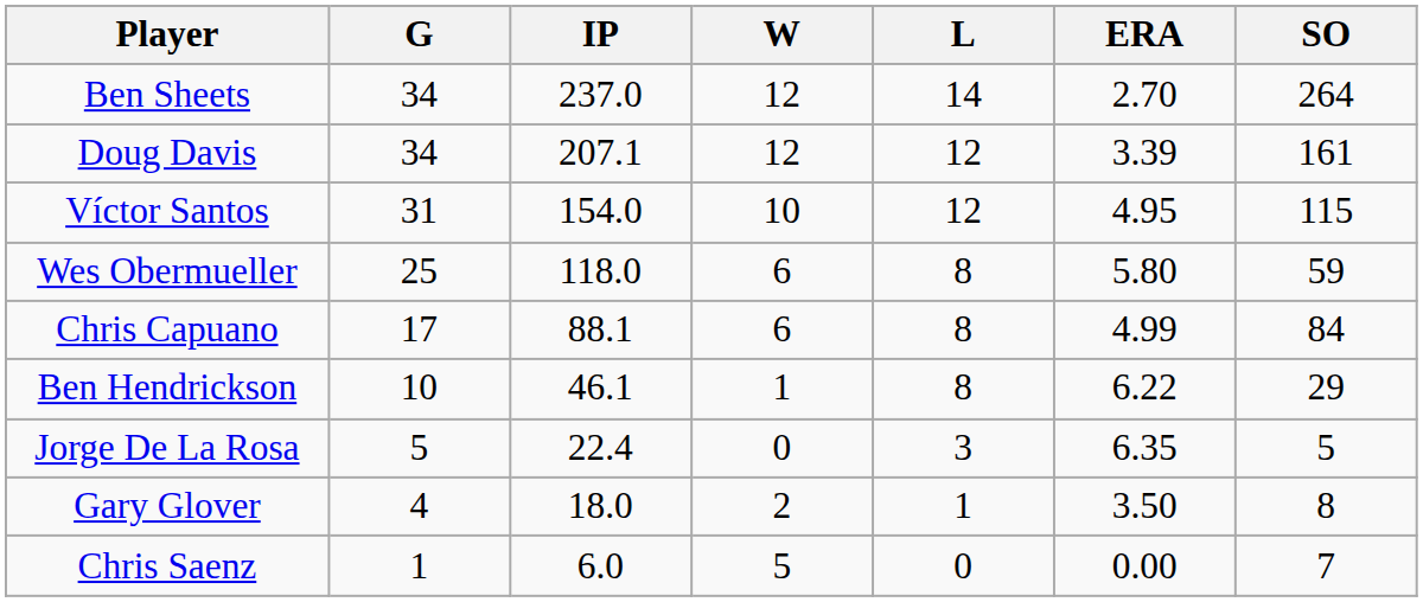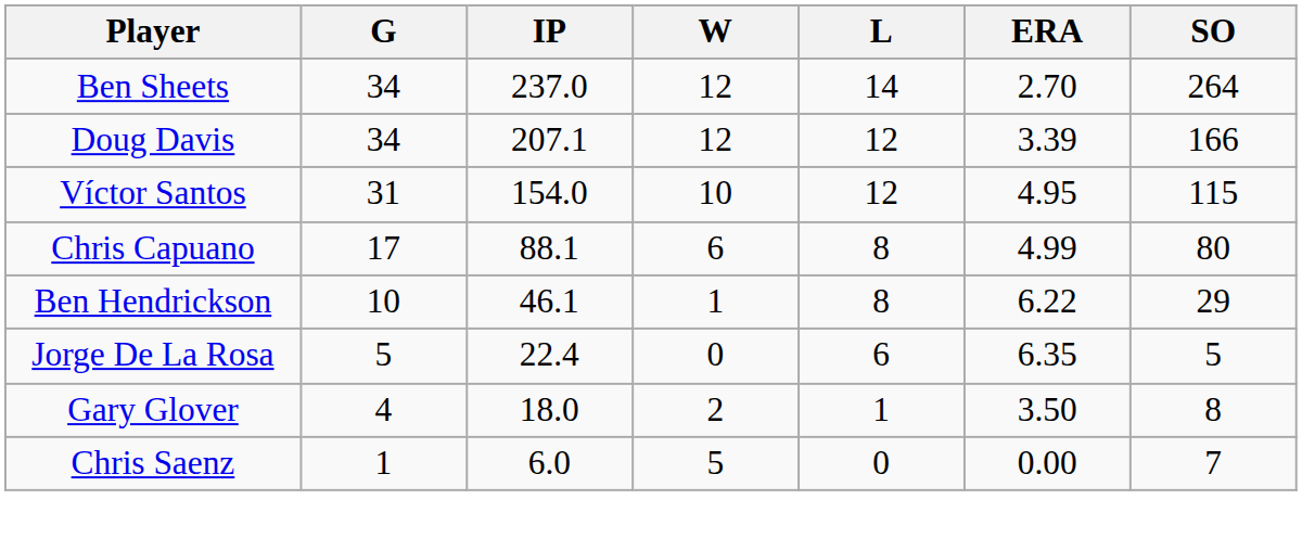 <table class="wikitable sortable">
 <tr>
 <th bgcolor="#DDDDFF" width="16%">Player</th>
 <th bgcolor="#DDDDFF" width="9%">G</th>
 <th bgcolor="#DDDDFF" width="9%">IP</th>
 <th bgcolor="#DDDDFF" width="9%">W</th>
 <th bgcolor="#DDDDFF" width="9%">L</th>
 <th bgcolor="#DDDDFF" width="9%">ERA</th>
 <th bgcolor="#DDDDFF" width="9%">SO</th>
 </tr>
 <tr align=center>
 <td><a href='#'>Ben Sheets</a></td>
 <td>34</td>
 <td>237.0</td>
 <td>12</td>
 <td>14</td>
 <td>2.70</td>
 <td>264</td>
 </tr>
 <tr align=center>
 <td><a href='#'>Doug Davis</a></td>
 <td>34</td>
 <td>207.1</td>
 <td>12</td>
 <td>12</td>
 <td>3.39</td>
-<td>161</td>
+<td>166</td>
 </tr>
 <tr align=center>
 <td><a href='#'>Víctor Santos</a></td>
 <td>31</td>
 <td>154.0</td>
 <td>10</td>
 <td>12</td>
 <td>4.95</td>
 <td>115</td>
 </tr>
 <tr align=center>
-<td><a href='#'>Wes Obermueller</a></td>
-<td>25</td>
-<td>118.0</td>
-<td>6</td>
-<td>8</td>
-<td>5.80</td>
-<td>59</td>
-</tr>
-<tr align=center>
 <td><a href='#'>Chris Capuano</a></td>
 <td>17</td>
 <td>88.1</td>
 <td>6</td>
 <td>8</td>
 <td>4.99</td>
-<td>84</td>
+<td>80</td>
 </tr>
 <tr align=center>
 <td><a href='#'>Ben Hendrickson</a></td>
 <td>10</td>
 <td>46.1</td>
 <td>1</td>
 <td>8</td>
 <td>6.22</td>
 <td>29</td>
 </tr>
 <tr align=center>
 <td><a href='#'>Jorge De La Rosa</a></td>
 <td>5</td>
 <td>22.4</td>
 <td>0</td>
-<td>3</td>
+<td>6</td>
 <td>6.35</td>
 <td>5</td>
 </tr>
 <tr align=center>
 <td><a href='#'>Gary Glover</a></td>
 <td>4</td>
 <td>18.0</td>
 <td>2</td>
 <td>1</td>
 <td>3.50</td>
 <td>8</td>
 </tr>
 <tr align=center>
 <td><a href='#'>Chris Saenz</a></td>
 <td>1</td>
 <td>6.0</td>
 <td>5</td>
 <td>0</td>
 <td>0.00</td>
 <td>7</td>
 </tr>
 </table>
